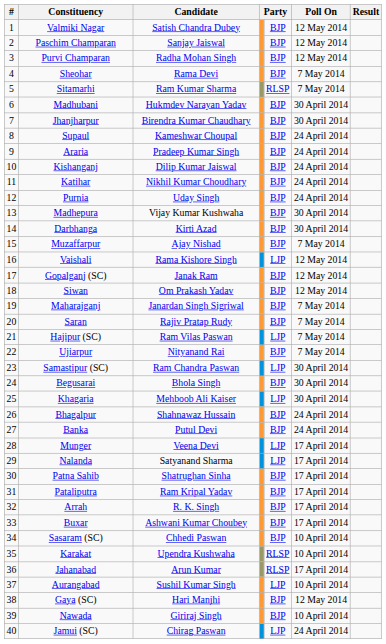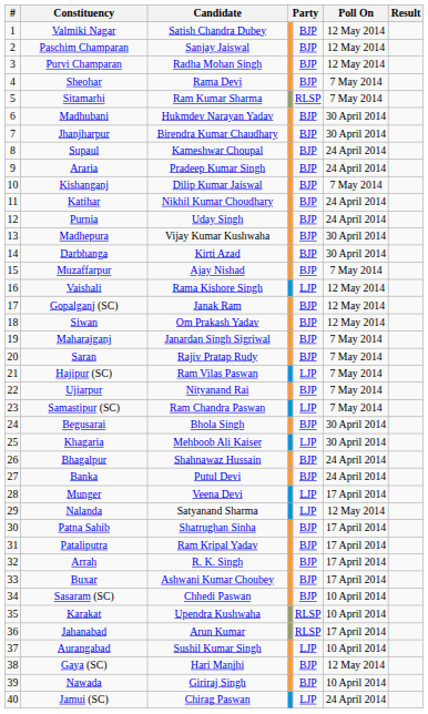 <table class="wikitable sortable" style="text-align:center;">
 <tr>
 <th>#</th>
 <th style="width:180px;">Constituency</th>
 <th style="width:200px;">Candidate</th>
 <th colspan="2">Party</th>
 <th>Poll On</th>
 <th>Result</th>
 </tr>
 <tr>
 <td style="text-align:center;">1</td>
 <td><a href='#'>Valmiki Nagar</a></td>
 <td><a href='#'>Satish Chandra Dubey</a></td>
 <td bgcolor=#FF9933></td>
 <td><a href='#'>BJP</a></td>
 <td>12 May 2014</td>
 <td></td>
 </tr>
 <tr>
 <td style="text-align:center;">2</td>
 <td><a href='#'>Paschim Champaran</a></td>
 <td><a href='#'>Sanjay Jaiswal</a></td>
 <td bgcolor=#FF9933></td>
 <td><a href='#'>BJP</a></td>
 <td>12 May 2014</td>
 <td></td>
 </tr>
 <tr>
 <td style="text-align:center;">3</td>
 <td><a href='#'>Purvi Champaran</a></td>
 <td><a href='#'>Radha Mohan Singh</a></td>
 <td bgcolor=#FF9933></td>
 <td><a href='#'>BJP</a></td>
 <td>12 May 2014</td>
 <td></td>
 </tr>
 <tr>
 <td style="text-align:center;">4</td>
 <td><a href='#'>Sheohar</a></td>
 <td><a href='#'>Rama Devi</a></td>
 <td bgcolor=#FF9933></td>
 <td><a href='#'>BJP</a></td>
 <td>7 May 2014</td>
 <td></td>
 </tr>
 <tr>
 <td style="text-align:center;">5</td>
 <td><a href='#'>Sitamarhi</a></td>
 <td><a href='#'>Ram Kumar Sharma</a></td>
 <td bgcolor=#999966></td>
 <td><a href='#'>RLSP</a></td>
 <td>7 May 2014</td>
 <td></td>
 </tr>
 <tr>
 <td style="text-align:center;">6</td>
 <td><a href='#'>Madhubani</a></td>
 <td><a href='#'>Hukmdev Narayan Yadav</a></td>
 <td bgcolor=#FF9933></td>
 <td><a href='#'>BJP</a></td>
 <td>30 April 2014</td>
 <td></td>
 </tr>
 <tr>
 <td style="text-align:center;">7</td>
 <td><a href='#'>Jhanjharpur</a></td>
 <td><a href='#'>Birendra Kumar Chaudhary</a></td>
 <td bgcolor=#FF9933></td>
 <td><a href='#'>BJP</a></td>
 <td>30 April 2014</td>
 <td></td>
 </tr>
 <tr>
 <td style="text-align:center;">8</td>
 <td><a href='#'>Supaul</a></td>
 <td><a href='#'>Kameshwar Choupal</a></td>
 <td bgcolor=#FF9933></td>
 <td><a href='#'>BJP</a></td>
 <td>24 April 2014</td>
 <td></td>
 </tr>
 <tr>
 <td style="text-align:center;">9</td>
 <td><a href='#'>Araria</a></td>
 <td><a href='#'>Pradeep Kumar Singh</a></td>
 <td bgcolor=#FF9933></td>
 <td><a href='#'>BJP</a></td>
 <td>24 April 2014</td>
 <td></td>
 </tr>
 <tr>
 <td style="text-align:center;">10</td>
 <td><a href='#'>Kishanganj</a></td>
 <td><a href='#'>Dilip Kumar Jaiswal</a></td>
 <td bgcolor=#FF9933></td>
 <td><a href='#'>BJP</a></td>
-<td>24 April 2014</td>
+<td>7 May 2014</td>
 <td></td>
 </tr>
 <tr>
 <td style="text-align:center;">11</td>
 <td><a href='#'>Katihar</a></td>
 <td><a href='#'>Nikhil Kumar Choudhary</a></td>
 <td bgcolor=#FF9933></td>
 <td><a href='#'>BJP</a></td>
 <td>24 April 2014</td>
 <td></td>
 </tr>
 <tr>
 <td style="text-align:center;">12</td>
 <td><a href='#'>Purnia</a></td>
 <td><a href='#'>Uday Singh</a></td>
 <td bgcolor=#FF9933></td>
 <td><a href='#'>BJP</a></td>
 <td>24 April 2014</td>
 <td></td>
 </tr>
 <tr>
 <td style="text-align:center;">13</td>
 <td><a href='#'>Madhepura</a></td>
 <td>Vijay Kumar Kushwaha</td>
 <td bgcolor=#FF9933></td>
 <td><a href='#'>BJP</a></td>
 <td>30 April 2014</td>
 <td></td>
 </tr>
 <tr>
 <td style="text-align:center;">14</td>
 <td><a href='#'>Darbhanga</a></td>
 <td><a href='#'>Kirti Azad</a></td>
 <td bgcolor=#FF9933></td>
 <td><a href='#'>BJP</a></td>
 <td>30 April 2014</td>
 <td></td>
 </tr>
 <tr>
 <td style="text-align:center;">15</td>
 <td><a href='#'>Muzaffarpur</a></td>
 <td><a href='#'>Ajay Nishad</a></td>
 <td bgcolor=#FF9933></td>
 <td><a href='#'>BJP</a></td>
 <td>7 May 2014</td>
 <td></td>
 </tr>
 <tr>
 <td style="text-align:center;">16</td>
 <td><a href='#'>Vaishali</a></td>
 <td><a href='#'>Rama Kishore Singh</a></td>
 <td bgcolor=#0093DD></td>
 <td><a href='#'>LJP</a></td>
 <td>12 May 2014</td>
 <td></td>
 </tr>
 <tr>
 <td style="text-align:center;">17</td>
 <td><a href='#'>Gopalganj</a> (SC)</td>
 <td><a href='#'>Janak Ram</a></td>
 <td bgcolor=#FF9933></td>
 <td><a href='#'>BJP</a></td>
 <td>12 May 2014</td>
 <td></td>
 </tr>
 <tr>
 <td style="text-align:center;">18</td>
 <td><a href='#'>Siwan</a></td>
 <td><a href='#'>Om Prakash Yadav</a></td>
 <td bgcolor=#FF9933></td>
 <td><a href='#'>BJP</a></td>
 <td>12 May 2014</td>
 <td></td>
 </tr>
 <tr>
 <td style="text-align:center;">19</td>
 <td><a href='#'>Maharajganj</a></td>
 <td><a href='#'>Janardan Singh Sigriwal</a></td>
 <td bgcolor=#FF9933></td>
 <td><a href='#'>BJP</a></td>
 <td>7 May 2014</td>
 <td></td>
 </tr>
 <tr>
 <td style="text-align:center;">20</td>
 <td><a href='#'>Saran</a></td>
 <td><a href='#'>Rajiv Pratap Rudy</a></td>
 <td bgcolor=#FF9933></td>
 <td><a href='#'>BJP</a></td>
 <td>7 May 2014</td>
 <td></td>
 </tr>
 <tr>
 <td style="text-align:center;">21</td>
 <td><a href='#'>Hajipur</a> (SC)</td>
 <td><a href='#'>Ram Vilas Paswan</a></td>
 <td bgcolor=#0093DD></td>
 <td><a href='#'>LJP</a></td>
 <td>7 May 2014</td>
 <td></td>
 </tr>
 <tr>
 <td style="text-align:center;">22</td>
 <td><a href='#'>Ujiarpur</a></td>
 <td><a href='#'>Nityanand Rai</a></td>
 <td bgcolor=#FF9933></td>
 <td><a href='#'>BJP</a></td>
 <td>7 May 2014</td>
 <td></td>
 </tr>
 <tr>
 <td style="text-align:center;">23</td>
 <td><a href='#'>Samastipur</a> (SC)</td>
 <td><a href='#'>Ram Chandra Paswan</a></td>
 <td bgcolor=#0093DD></td>
 <td><a href='#'>LJP</a></td>
-<td>30 April 2014</td>
+<td>7 May 2014</td>
 <td></td>
 </tr>
 <tr>
 <td style="text-align:center;">24</td>
 <td><a href='#'>Begusarai</a></td>
 <td><a href='#'>Bhola Singh</a></td>
 <td bgcolor=#FF9933></td>
 <td><a href='#'>BJP</a></td>
 <td>30 April 2014</td>
 <td></td>
 </tr>
 <tr>
 <td style="text-align:center;">25</td>
 <td><a href='#'>Khagaria</a></td>
 <td><a href='#'>Mehboob Ali Kaiser</a></td>
 <td bgcolor=#0093DD></td>
 <td><a href='#'>LJP</a></td>
 <td>30 April 2014</td>
 <td></td>
 </tr>
 <tr>
 <td style="text-align:center;">26</td>
 <td><a href='#'>Bhagalpur</a></td>
 <td><a href='#'>Shahnawaz Hussain</a></td>
 <td bgcolor=#FF9933></td>
 <td><a href='#'>BJP</a></td>
 <td>24 April 2014</td>
 <td></td>
 </tr>
 <tr>
 <td style="text-align:center;">27</td>
 <td><a href='#'>Banka</a></td>
 <td><a href='#'>Putul Devi</a></td>
 <td bgcolor=#FF9933></td>
 <td><a href='#'>BJP</a></td>
 <td>24 April 2014</td>
 <td></td>
 </tr>
 <tr>
 <td style="text-align:center;">28</td>
 <td><a href='#'>Munger</a></td>
 <td><a href='#'>Veena Devi</a></td>
 <td bgcolor=#0093DD></td>
 <td><a href='#'>LJP</a></td>
 <td>17 April 2014</td>
 <td></td>
 </tr>
 <tr>
 <td style="text-align:center;">29</td>
 <td><a href='#'>Nalanda</a></td>
 <td>Satyanand Sharma</td>
 <td bgcolor=#0093DD></td>
 <td><a href='#'>LJP</a></td>
-<td>17 April 2014</td>
+<td>12 May 2014</td>
 <td></td>
 </tr>
 <tr>
 <td style="text-align:center;">30</td>
 <td><a href='#'>Patna Sahib</a></td>
 <td><a href='#'>Shatrughan Sinha</a></td>
 <td bgcolor=#FF9933></td>
 <td><a href='#'>BJP</a></td>
 <td>17 April 2014</td>
 <td></td>
 </tr>
 <tr>
 <td style="text-align:center;">31</td>
 <td><a href='#'>Pataliputra</a></td>
 <td><a href='#'>Ram Kripal Yadav</a></td>
 <td bgcolor=#FF9933></td>
 <td><a href='#'>BJP</a></td>
 <td>17 April 2014</td>
 <td></td>
 </tr>
 <tr>
 <td style="text-align:center;">32</td>
 <td><a href='#'>Arrah</a></td>
 <td><a href='#'>R. K. Singh</a></td>
 <td bgcolor=#FF9933></td>
 <td><a href='#'>BJP</a></td>
 <td>17 April 2014</td>
 <td></td>
 </tr>
 <tr>
 <td style="text-align:center;">33</td>
 <td><a href='#'>Buxar</a></td>
 <td><a href='#'>Ashwani Kumar Choubey</a></td>
 <td bgcolor=#FF9933></td>
 <td><a href='#'>BJP</a></td>
 <td>17 April 2014</td>
 <td></td>
 </tr>
 <tr>
 <td style="text-align:center;">34</td>
 <td><a href='#'>Sasaram</a> (SC)</td>
 <td><a href='#'>Chhedi Paswan</a></td>
 <td bgcolor=#FF9933></td>
 <td><a href='#'>BJP</a></td>
 <td>10 April 2014</td>
 <td></td>
 </tr>
 <tr>
 <td style="text-align:center;">35</td>
 <td><a href='#'>Karakat</a></td>
 <td><a href='#'>Upendra Kushwaha</a></td>
 <td bgcolor=#999966></td>
 <td><a href='#'>RLSP</a></td>
 <td>10 April 2014</td>
 <td></td>
 </tr>
 <tr>
 <td style="text-align:center;">36</td>
 <td><a href='#'>Jahanabad</a></td>
 <td><a href='#'>Arun Kumar</a></td>
 <td bgcolor=#999966></td>
 <td><a href='#'>RLSP</a></td>
 <td>17 April 2014</td>
 <td></td>
 </tr>
 <tr>
 <td style="text-align:center;">37</td>
 <td><a href='#'>Aurangabad</a></td>
 <td><a href='#'>Sushil Kumar Singh</a></td>
 <td bgcolor=#FF9933></td>
 <td><a href='#'>LJP</a></td>
 <td>10 April 2014</td>
 <td></td>
 </tr>
 <tr>
 <td style="text-align:center;">38</td>
 <td><a href='#'>Gaya</a> (SC)</td>
 <td><a href='#'>Hari Manjhi</a></td>
 <td bgcolor=#FF9933></td>
 <td><a href='#'>BJP</a></td>
 <td>12 May 2014</td>
 <td></td>
 </tr>
 <tr>
 <td style="text-align:center;">39</td>
 <td><a href='#'>Nawada</a></td>
 <td><a href='#'>Giriraj Singh</a></td>
 <td bgcolor=#FF9933></td>
 <td><a href='#'>BJP</a></td>
 <td>10 April 2014</td>
 <td></td>
 </tr>
 <tr>
 <td style="text-align:center;">40</td>
 <td><a href='#'>Jamui</a> (SC)</td>
 <td><a href='#'>Chirag Paswan</a></td>
 <td bgcolor=#0093DD></td>
 <td><a href='#'>LJP</a></td>
 <td>24 April 2014</td>
 <td></td>
 </tr>
 </table>
